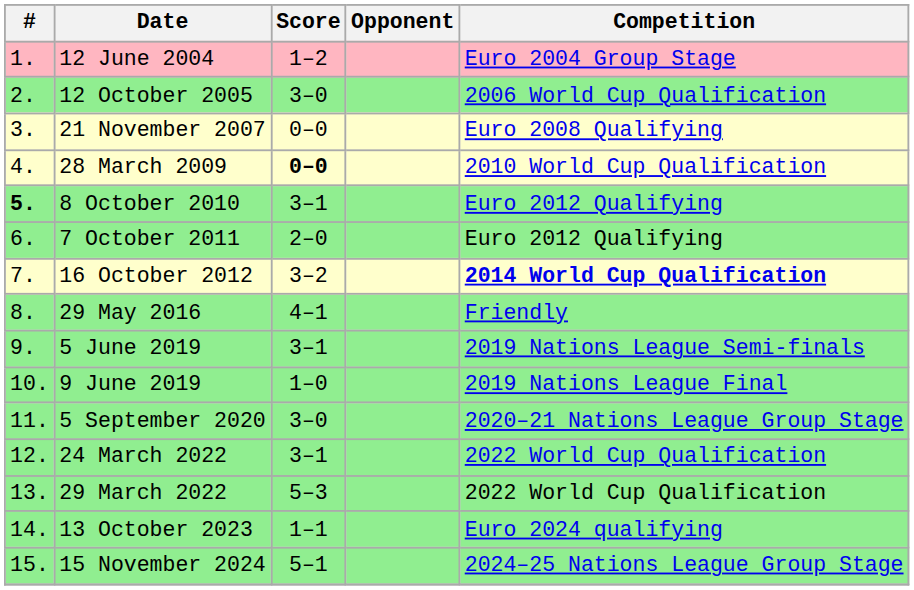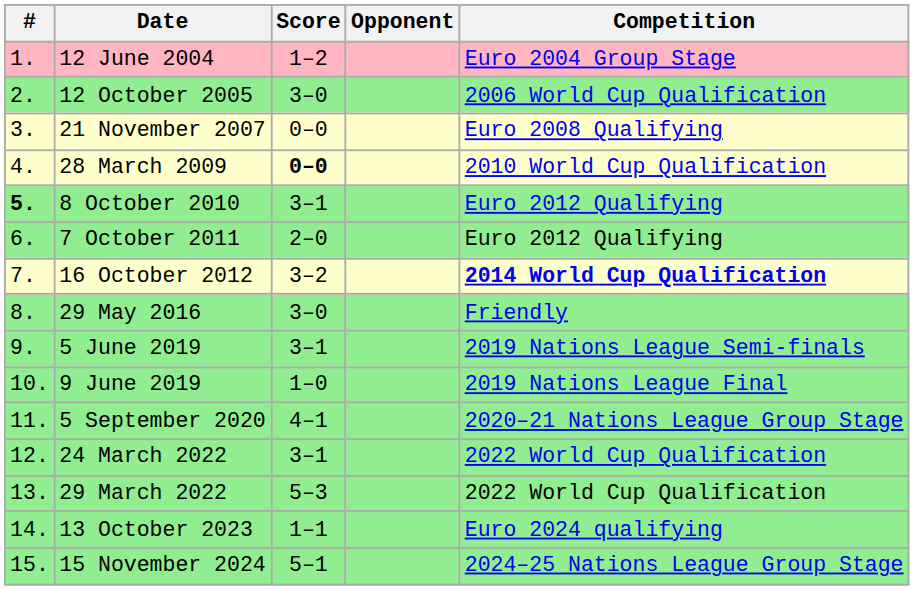 <table class="wikitable" style="font-size:90%">
 <tr>
 <th>#</th>
 <th>Date</th>
 <th>Score</th>
 <th>Opponent</th>
 <th>Competition</th>
 </tr>
 <tr style="background:#FFB6C1">
 <td>1.</td>
 <td>12 June 2004</td>
 <td align="center">1–2</td>
 <td></td>
 <td><a href='#'>Euro 2004 Group Stage</a></td>
 </tr>
 <tr style="background:#90EE90">
 <td>2.</td>
 <td>12 October 2005</td>
 <td align="center">3–0</td>
 <td></td>
 <td><a href='#'>2006 World Cup Qualification</a></td>
 </tr>
 <tr style="background:#FFFFCC">
 <td>3.</td>
 <td>21 November 2007</td>
 <td align="center">0–0</td>
 <td></td>
 <td><a href='#'>Euro 2008 Qualifying</a></td>
 </tr>
 <tr style="background:#FFFFCC">
 <td>4.</td>
 <td>28 March 2009</td>
 <td align="center"><strong>0–0</strong></td>
 <td></td>
 <td><a href='#'>2010 World Cup Qualification</a></td>
 </tr>
 <tr style="background:#90EE90">
 <td><strong>5.</strong></td>
 <td>8 October 2010</td>
 <td align="center">3–1</td>
 <td></td>
 <td><a href='#'>Euro 2012 Qualifying</a></td>
 </tr>
 <tr style="background:#90EE90">
 <td>6.</td>
 <td>7 October 2011</td>
 <td align="center">2–0</td>
 <td></td>
 <td>Euro 2012 Qualifying</td>
 </tr>
 <tr style="background:#FFFFCC">
 <td>7.</td>
 <td>16 October 2012</td>
 <td align="center">3–2</td>
 <td></td>
 <td><strong><a href='#'>2014 World Cup Qualification</a></strong></td>
 </tr>
 <tr style="background:#90EE90">
 <td>8.</td>
 <td>29 May 2016</td>
-<td align="center">4–1</td>
+<td align="center">3–0</td>
 <td></td>
 <td><a href='#'>Friendly</a></td>
 </tr>
 <tr style="background:#90EE90">
 <td>9.</td>
 <td>5 June 2019</td>
 <td align="center">3–1</td>
 <td></td>
 <td><a href='#'>2019 Nations League Semi-finals</a></td>
 </tr>
 <tr style="background:#90EE90">
 <td>10.</td>
 <td>9 June 2019</td>
 <td align="center">1–0</td>
 <td></td>
 <td><a href='#'>2019 Nations League Final</a></td>
 </tr>
 <tr style="background:#90EE90">
 <td>11.</td>
 <td>5 September 2020</td>
-<td align="center">3–0</td>
+<td align="center">4–1</td>
 <td></td>
 <td><a href='#'>2020–21 Nations League Group Stage</a></td>
 </tr>
 <tr style="background:#90EE90">
 <td>12.</td>
 <td>24 March 2022</td>
 <td align="center">3–1</td>
 <td></td>
 <td><a href='#'>2022 World Cup Qualification</a></td>
 </tr>
 <tr style="background:#90EE90">
 <td>13.</td>
 <td>29 March 2022</td>
 <td align="center">5–3</td>
 <td></td>
 <td>2022 World Cup Qualification</td>
 </tr>
 <tr style="background:#90EE90">
 <td>14.</td>
 <td>13 October 2023</td>
 <td align="center">1–1</td>
 <td></td>
 <td><a href='#'>Euro 2024 qualifying</a></td>
 </tr>
 <tr style="background:#90EE90">
 <td>15.</td>
 <td>15 November 2024</td>
 <td align="center">5–1</td>
 <td></td>
 <td><a href='#'>2024–25 Nations League Group Stage</a></td>
 </tr>
 <tr style="background:#90EE90">
 </tr>
 </table>
